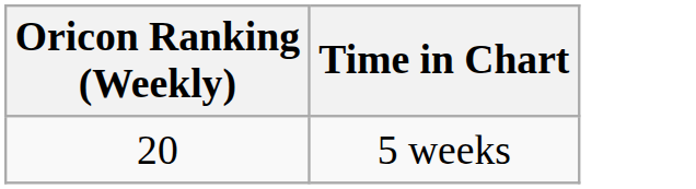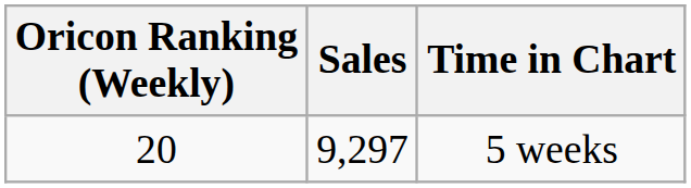 <table class="wikitable">
 <tr>
 <th align="center">Oricon Ranking<br>(Weekly)</th>
+<th align="center">Sales</th>
 <th align="center">Time in Chart</th>
 </tr>
 <tr>
 <td align="center">20</td>
+<td align="center">9,297</td>
 <td align="center">5 weeks</td>
 </tr>
 </table>
